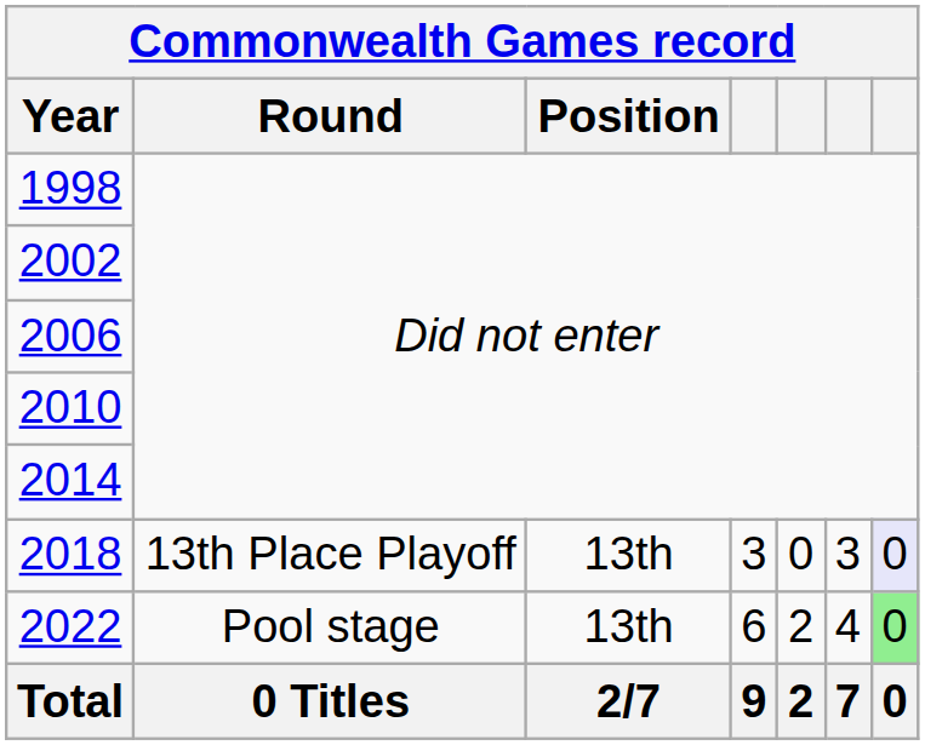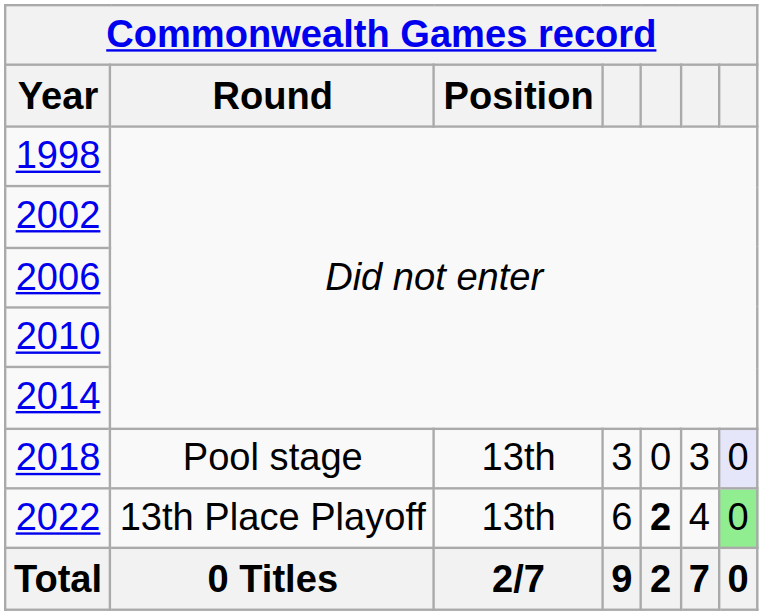 <table class="wikitable" style="text-align: center;">
 <tr>
 <th colspan=10><a href='#'>Commonwealth Games record</a></th>
 </tr>
 <tr>
 <th>Year</th>
 <th>Round</th>
 <th>Position</th>
 <th></th>
 <th></th>
 <th></th>
 <th></th>
 </tr>
 <tr>
 <td> <a href='#'>1998</a></td>
 <td colspan=6 rowspan=5><em>Did not enter</em></td>
 </tr>
 <tr>
 <td> <a href='#'>2002</a></td>
 </tr>
 <tr>
 <td> <a href='#'>2006</a></td>
 </tr>
 <tr>
 <td> <a href='#'>2010</a></td>
 </tr>
 <tr>
 <td> <a href='#'>2014</a></td>
 </tr>
 <tr>
 <td> <a href='#'>2018</a></td>
-<td>13th Place Playoff</td>
+<td>Pool stage</td>
 <td>13th</td>
 <td>3</td>
 <td>0</td>
 <td>3</td>
 <td style="background: lavender;">0</td>
 </tr>
 <tr>
 <td> <a href='#'>2022</a></td>
-<td>Pool stage</td>
+<td>13th Place Playoff</td>
 <td>13th</td>
 <td>6</td>
-<td>2</td>
+<td><strong>2</strong></td>
 <td>4</td>
 <td style="background: lightgreen;">0</td>
 </tr>
 <tr>
 <th colspan="1">Total</th>
 <th>0 Titles</th>
 <th>2/7</th>
 <th>9</th>
 <th>2</th>
 <th>7</th>
 <th>0</th>
 </tr>
 </table>
